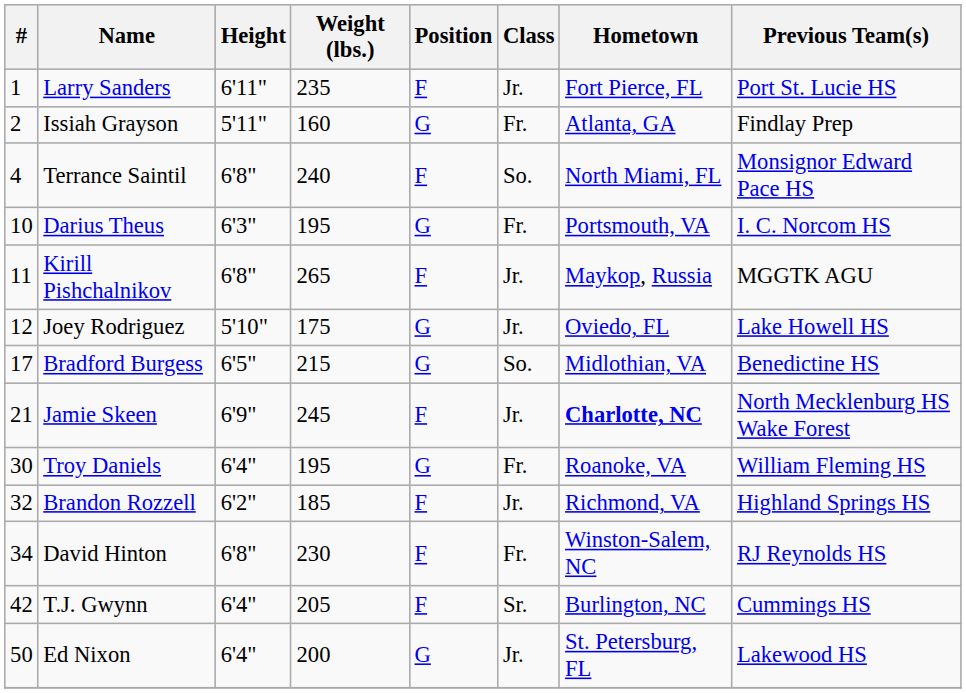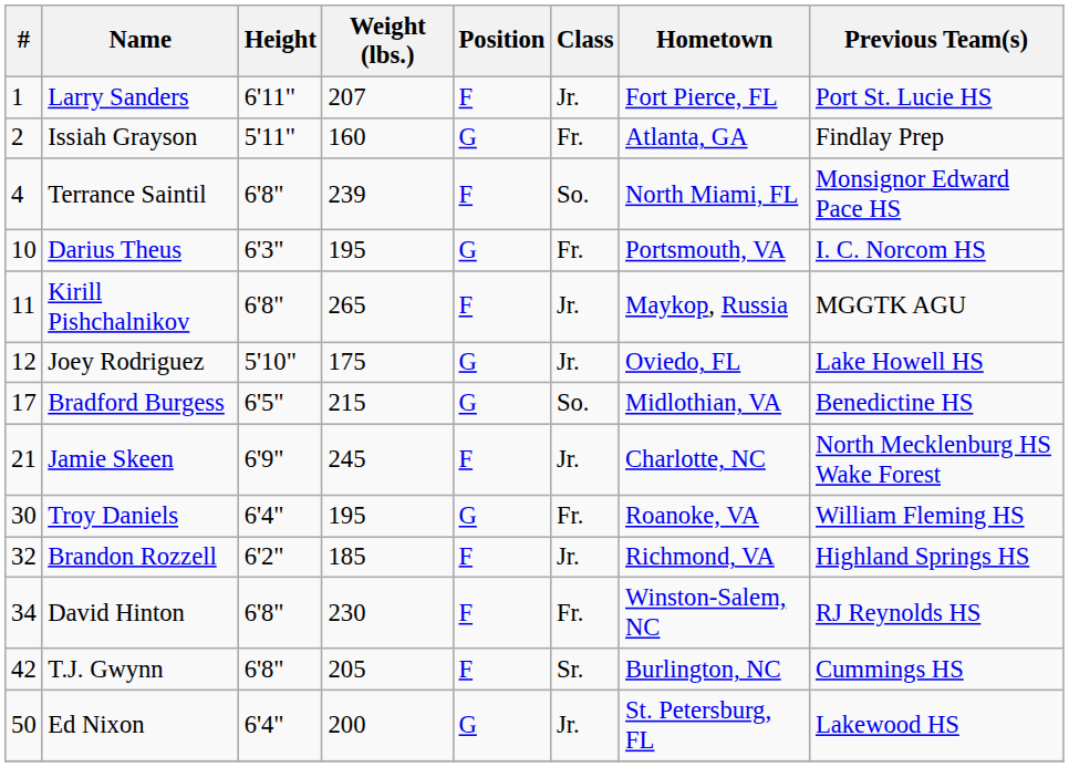 <table class="wikitable" style="font-size: 90%">
 <tr>
 <th>#</th>
 <th>Name</th>
 <th>Height</th>
 <th>Weight (lbs.)</th>
 <th>Position</th>
 <th>Class</th>
 <th>Hometown</th>
 <th>Previous Team(s)</th>
 </tr>
 <tr>
 <td>1</td>
 <td><a href='#'>Larry Sanders</a></td>
 <td>6'11"</td>
-<td>235</td>
+<td>207</td>
 <td><a href='#'>F</a></td>
 <td>Jr.</td>
 <td><a href='#'>Fort Pierce, FL</a></td>
 <td><a href='#'>Port St. Lucie HS</a></td>
 </tr>
 <tr>
 <td>2</td>
 <td>Issiah Grayson</td>
 <td>5'11"</td>
 <td>160</td>
 <td><a href='#'>G</a></td>
 <td>Fr.</td>
 <td><a href='#'>Atlanta, GA</a></td>
 <td>Findlay Prep</td>
 </tr>
 <tr>
 <td>4</td>
 <td>Terrance Saintil</td>
 <td>6'8"</td>
-<td>240</td>
+<td>239</td>
 <td><a href='#'>F</a></td>
 <td>So.</td>
 <td><a href='#'>North Miami, FL</a></td>
 <td><a href='#'>Monsignor Edward Pace HS</a></td>
 </tr>
 <tr>
 <td>10</td>
 <td><a href='#'>Darius Theus</a></td>
 <td>6'3"</td>
 <td>195</td>
 <td><a href='#'>G</a></td>
 <td>Fr.</td>
 <td><a href='#'>Portsmouth, VA</a></td>
 <td><a href='#'>I. C. Norcom HS</a></td>
 </tr>
 <tr>
 <td>11</td>
 <td><a href='#'>Kirill Pishchalnikov</a></td>
 <td>6'8"</td>
 <td>265</td>
 <td><a href='#'>F</a></td>
 <td>Jr.</td>
 <td><a href='#'>Maykop</a>, <a href='#'>Russia</a></td>
 <td>MGGTK AGU</td>
 </tr>
 <tr>
 <td>12</td>
 <td>Joey Rodriguez</td>
 <td>5'10"</td>
 <td>175</td>
 <td><a href='#'>G</a></td>
 <td>Jr.</td>
 <td><a href='#'>Oviedo, FL</a></td>
 <td><a href='#'>Lake Howell HS</a></td>
 </tr>
 <tr>
 <td>17</td>
 <td><a href='#'>Bradford Burgess</a></td>
 <td>6'5"</td>
 <td>215</td>
 <td><a href='#'>G</a></td>
 <td>So.</td>
 <td><a href='#'>Midlothian, VA</a></td>
 <td><a href='#'>Benedictine HS</a></td>
 </tr>
 <tr>
 <td>21</td>
 <td><a href='#'>Jamie Skeen</a></td>
 <td>6'9"</td>
 <td>245</td>
 <td><a href='#'>F</a></td>
 <td>Jr.</td>
-<td><strong><a href='#'>Charlotte, NC</a></strong></td>
+<td><a href='#'>Charlotte, NC</a></td>
 <td><a href='#'>North Mecklenburg HS</a><br><a href='#'>Wake Forest</a></td>
 </tr>
 <tr>
 <td>30</td>
 <td><a href='#'>Troy Daniels</a></td>
 <td>6'4"</td>
 <td>195</td>
 <td><a href='#'>G</a></td>
 <td>Fr.</td>
 <td><a href='#'>Roanoke, VA</a></td>
 <td><a href='#'>William Fleming HS</a></td>
 </tr>
 <tr>
 <td>32</td>
 <td><a href='#'>Brandon Rozzell</a></td>
 <td>6'2"</td>
 <td>185</td>
 <td><a href='#'>F</a></td>
 <td>Jr.</td>
 <td><a href='#'>Richmond, VA</a></td>
 <td><a href='#'>Highland Springs HS</a></td>
 </tr>
 <tr>
 <td>34</td>
 <td>David Hinton</td>
 <td>6'8"</td>
 <td>230</td>
 <td><a href='#'>F</a></td>
 <td>Fr.</td>
 <td><a href='#'>Winston-Salem, NC</a></td>
 <td><a href='#'>RJ Reynolds HS</a></td>
 </tr>
 <tr>
 <td>42</td>
 <td>T.J. Gwynn</td>
-<td>6'4"</td>
+<td>6'8"</td>
 <td>205</td>
 <td><a href='#'>F</a></td>
 <td>Sr.</td>
 <td><a href='#'>Burlington, NC</a></td>
 <td><a href='#'>Cummings HS</a></td>
 </tr>
 <tr>
 <td>50</td>
 <td>Ed Nixon</td>
 <td>6'4"</td>
 <td>200</td>
 <td><a href='#'>G</a></td>
 <td>Jr.</td>
 <td><a href='#'>St. Petersburg, FL</a></td>
 <td><a href='#'>Lakewood HS</a></td>
 </tr>
 <tr>
 </tr>
 </table>
